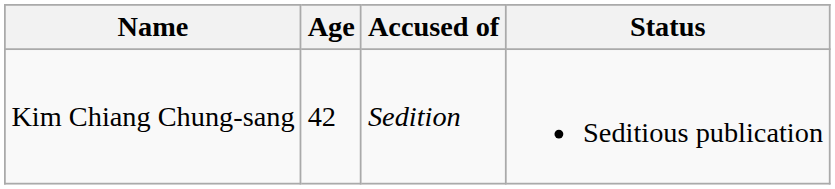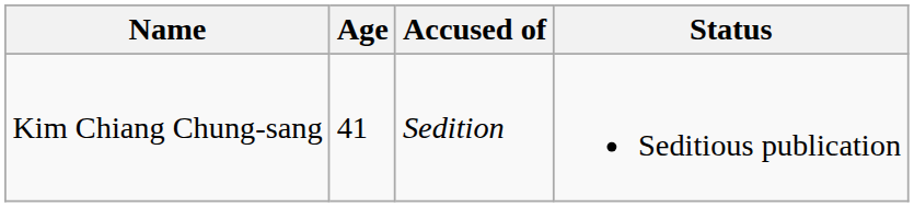 <table class="wikitable">
 <tr>
 <th>Name</th>
 <th>Age</th>
 <th>Accused of</th>
 <th>Status</th>
 </tr>
 <tr>
 <td>Kim Chiang Chung-sang</td>
-<td>42</td>
+<td>41</td>
 <td><em>Sedition</em></td>
 <td><br><ul><li>Seditious publication</li></ul></td>
 </tr>
 </table>
